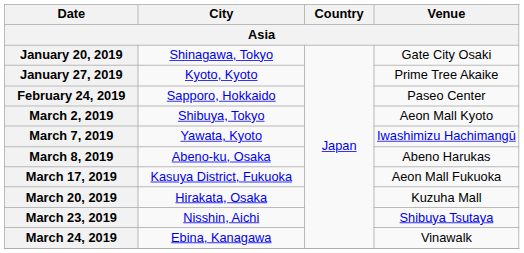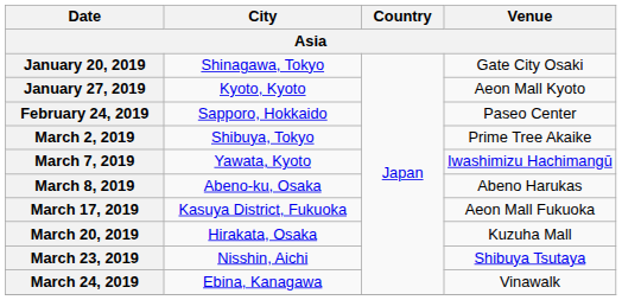 <table class="wikitable plainrowheaders" style="text-align:center;">
 <tr>
 <th scope="col" style="width:10em;">Date</th>
 <th scope="col" style="width:12.5em;">City</th>
 <th scope="col" style="width:5em;">Country</th>
 <th scope="col">Venue</th>
 </tr>
 <tr>
 <th colspan="4">Asia</th>
 </tr>
 <tr>
 <th scope="row" style="text-align:center;">January 20, 2019</th>
 <td><a href='#'>Shinagawa, Tokyo</a></td>
 <td rowspan="10"><a href='#'>Japan</a></td>
 <td>Gate City Osaki</td>
 </tr>
 <tr>
 <th scope="row" style="text-align:center;">January 27, 2019</th>
 <td><a href='#'>Kyoto, Kyoto</a></td>
-<td>Prime Tree Akaike</td>
+<td>Aeon Mall Kyoto</td>
 </tr>
 <tr>
 <th scope="row" style="text-align:center;">February 24, 2019</th>
 <td><a href='#'>Sapporo, Hokkaido</a></td>
 <td>Paseo Center</td>
 </tr>
 <tr>
 <th scope="row" style="text-align:center;">March 2, 2019</th>
 <td><a href='#'>Shibuya, Tokyo</a></td>
-<td>Aeon Mall Kyoto</td>
+<td>Prime Tree Akaike</td>
 </tr>
 <tr>
 <th scope="row" style="text-align:center;">March 7, 2019</th>
 <td><a href='#'>Yawata, Kyoto</a></td>
 <td><a href='#'>Iwashimizu Hachimangū</a></td>
 </tr>
 <tr>
 <th scope="row" style="text-align:center;">March 8, 2019</th>
 <td><a href='#'>Abeno-ku, Osaka</a></td>
 <td>Abeno Harukas</td>
 </tr>
 <tr>
 <th scope="row" style="text-align:center;">March 17, 2019</th>
 <td><a href='#'>Kasuya District, Fukuoka</a></td>
 <td>Aeon Mall Fukuoka</td>
 </tr>
 <tr>
 <th scope="row" style="text-align:center;">March 20, 2019</th>
 <td><a href='#'>Hirakata, Osaka</a></td>
 <td>Kuzuha Mall</td>
 </tr>
 <tr>
 <th scope="row" style="text-align:center;">March 23, 2019</th>
 <td><a href='#'>Nisshin, Aichi</a></td>
 <td><a href='#'>Shibuya Tsutaya</a></td>
 </tr>
 <tr>
 <th scope="row" style="text-align:center;">March 24, 2019</th>
 <td><a href='#'>Ebina, Kanagawa</a></td>
 <td>Vinawalk</td>
 </tr>
 <tr>
 </tr>
 </table>
